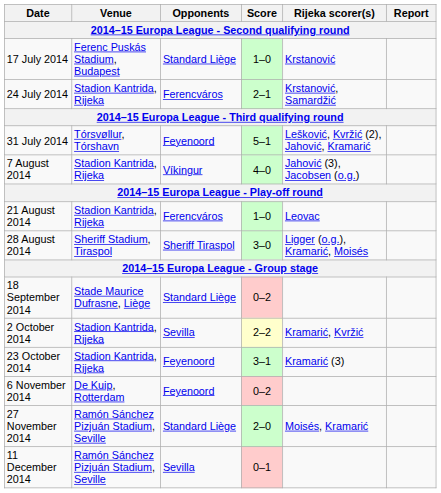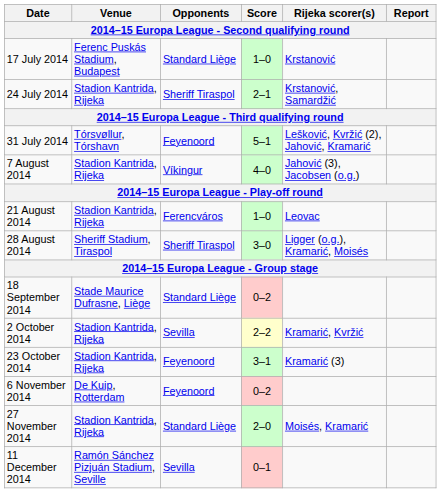 <table class="wikitable" style="font-size:95%;">
 <tr>
 <th width=125>Date</th>
 <th width=250>Venue</th>
 <th width=170>Opponents</th>
 <th width= 75>Score</th>
 <th width=320>Rijeka scorer(s)</th>
 <th width=100>Report</th>
 </tr>
 <tr>
 <th colspan=7><a href='#'>2014–15 Europa League - Second qualifying round</a></th>
 </tr>
 <tr>
 <td>17 July 2014</td>
 <td><a href='#'>Ferenc Puskás Stadium</a>, <a href='#'>Budapest</a></td>
 <td> <a href='#'>Standard Liège</a></td>
 <td align=center bgcolor=#CCFFCC>1–0</td>
 <td><a href='#'>Krstanović</a></td>
 <td></td>
 </tr>
 <tr>
 <td>24 July 2014</td>
 <td><a href='#'>Stadion Kantrida</a>, <a href='#'>Rijeka</a></td>
-<td> <a href='#'>Ferencváros</a></td>
+<td> <a href='#'>Sheriff Tiraspol</a></td>
 <td align=center bgcolor=#CCFFCC>2–1</td>
 <td><a href='#'>Krstanović</a>, <a href='#'>Samardžić</a></td>
 <td></td>
 </tr>
 <tr>
 <th colspan=7><a href='#'>2014–15 Europa League - Third qualifying round</a></th>
 </tr>
 <tr>
 <td>31 July 2014</td>
 <td><a href='#'>Tórsvøllur</a>, <a href='#'>Tórshavn</a></td>
 <td> <a href='#'>Feyenoord</a></td>
 <td align=center bgcolor=#CCFFCC>5–1</td>
 <td><a href='#'>Lešković</a>, <a href='#'>Kvržić</a> (2), <a href='#'>Jahović</a>, <a href='#'>Kramarić</a></td>
 <td></td>
 </tr>
 <tr>
 <td>7 August 2014</td>
 <td><a href='#'>Stadion Kantrida</a>, <a href='#'>Rijeka</a></td>
 <td> <a href='#'>Víkingur</a></td>
 <td align=center bgcolor=#CCFFCC>4–0</td>
 <td><a href='#'>Jahović</a> (3), <a href='#'>Jacobsen</a> (<a href='#'>o.g.</a>)</td>
 <td></td>
 </tr>
 <tr>
 <th colspan=7><a href='#'>2014–15 Europa League - Play-off round</a></th>
 </tr>
 <tr>
 <td>21 August 2014</td>
 <td><a href='#'>Stadion Kantrida</a>, <a href='#'>Rijeka</a></td>
 <td> <a href='#'>Ferencváros</a></td>
 <td align=center bgcolor=#CCFFCC>1–0</td>
 <td><a href='#'>Leovac</a></td>
 <td></td>
 </tr>
 <tr>
 <td>28 August 2014</td>
 <td><a href='#'>Sheriff Stadium</a>, <a href='#'>Tiraspol</a></td>
 <td> <a href='#'>Sheriff Tiraspol</a></td>
 <td align=center bgcolor=#CCFFCC>3–0</td>
 <td><a href='#'>Ligger</a> (<a href='#'>o.g.</a>), <a href='#'>Kramarić</a>, <a href='#'>Moisés</a></td>
 <td></td>
 </tr>
 <tr>
 <th colspan=7><a href='#'>2014–15 Europa League - Group stage</a></th>
 </tr>
 <tr>
 <td>18 September 2014</td>
 <td><a href='#'>Stade Maurice Dufrasne</a>, <a href='#'>Liège</a></td>
 <td> <a href='#'>Standard Liège</a></td>
 <td align=center bgcolor=#FFCCCC>0–2</td>
 <td></td>
 <td></td>
 </tr>
 <tr>
 <td>2 October 2014</td>
 <td><a href='#'>Stadion Kantrida</a>, <a href='#'>Rijeka</a></td>
 <td> <a href='#'>Sevilla</a></td>
 <td align=center bgcolor=#FFFFCC>2–2</td>
 <td><a href='#'>Kramarić</a>, <a href='#'>Kvržić</a></td>
 <td></td>
 </tr>
 <tr>
 <td>23 October 2014</td>
 <td><a href='#'>Stadion Kantrida</a>, <a href='#'>Rijeka</a></td>
 <td> <a href='#'>Feyenoord</a></td>
 <td align=center bgcolor=#CCFFCC>3–1</td>
 <td><a href='#'>Kramarić</a> (3)</td>
 <td></td>
 </tr>
 <tr>
 <td>6 November 2014</td>
 <td><a href='#'>De Kuip</a>, <a href='#'>Rotterdam</a></td>
 <td> <a href='#'>Feyenoord</a></td>
 <td align=center bgcolor=#FFCCCC>0–2</td>
 <td></td>
 <td></td>
 </tr>
 <tr>
 <td>27 November 2014</td>
-<td><a href='#'>Ramón Sánchez Pizjuán Stadium</a>, <a href='#'>Seville</a></td>
+<td><a href='#'>Stadion Kantrida</a>, <a href='#'>Rijeka</a></td>
 <td> <a href='#'>Standard Liège</a></td>
 <td align=center bgcolor=#CCFFCC>2–0</td>
 <td><a href='#'>Moisés</a>, <a href='#'>Kramarić</a></td>
 <td></td>
 </tr>
 <tr>
 <td>11 December 2014</td>
 <td><a href='#'>Ramón Sánchez Pizjuán Stadium</a>, <a href='#'>Seville</a></td>
 <td> <a href='#'>Sevilla</a></td>
 <td align=center bgcolor=#FFCCCC>0–1</td>
 <td></td>
 <td></td>
 </tr>
 </table>
